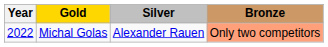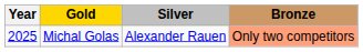 <table class="wikitable">
 <tr>
 <th>Year</th>
 <td align=center bgcolor=gold><strong>Gold</strong></td>
 <td align=center bgcolor=silver><strong>Silver</strong></td>
 <td align=center bgcolor=cc9966><strong>Bronze</strong></td>
 </tr>
 <tr>
-<td><a href='#'>2022</a></td>
+<td><a href='#'>2025</a></td>
 <td> <a href='#'>Michal Golas</a></td>
 <td> <a href='#'>Alexander Rauen</a></td>
 <td style="background: lightsalmon;">Only two competitors</td>
 </tr>
 </table>
